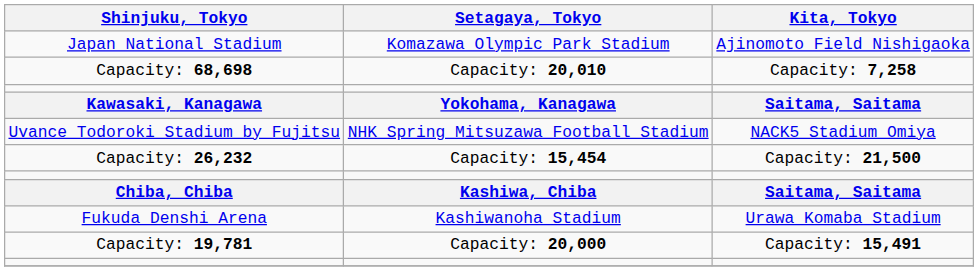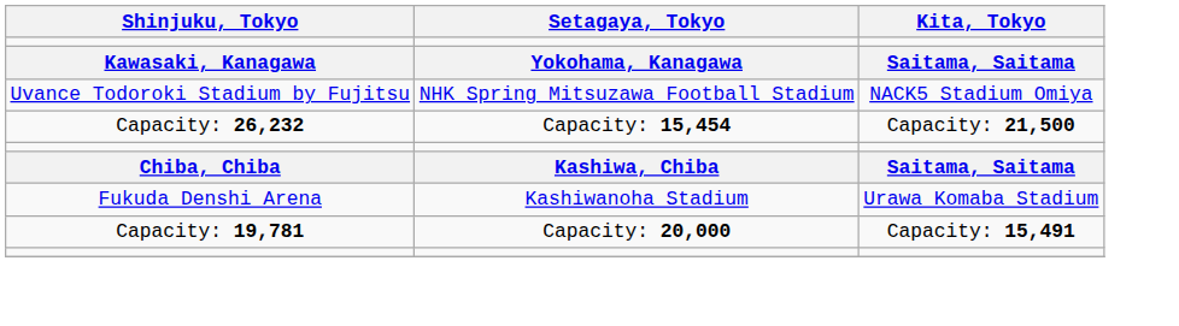 <table class="wikitable" style="text-align:center">
 <tr>
 <th><a href='#'>Shinjuku, Tokyo</a></th>
 <th><a href='#'>Setagaya, Tokyo</a></th>
 <th><a href='#'>Kita, Tokyo</a></th>
-</tr>
-<tr>
-<td><a href='#'>Japan National Stadium</a></td>
-<td><a href='#'>Komazawa Olympic Park Stadium</a></td>
-<td><a href='#'>Ajinomoto Field Nishigaoka</a></td>
-</tr>
-<tr>
-<td>Capacity: <strong>68,698</strong></td>
-<td>Capacity: <strong>20,010</strong></td>
-<td>Capacity: <strong>7,258</strong></td>
 </tr>
 <tr>
 <td></td>
 <td></td>
 <td></td>
 </tr>
 <tr>
 <th><a href='#'>Kawasaki, Kanagawa</a></th>
 <th><a href='#'>Yokohama, Kanagawa</a></th>
 <th><a href='#'>Saitama, Saitama</a></th>
 </tr>
 <tr>
 <td><a href='#'>Uvance Todoroki Stadium by Fujitsu</a></td>
 <td><a href='#'>NHK Spring Mitsuzawa Football Stadium</a></td>
 <td><a href='#'>NACK5 Stadium Omiya</a></td>
 </tr>
 <tr>
 <td>Capacity: <strong>26,232</strong></td>
 <td>Capacity: <strong>15,454</strong></td>
 <td>Capacity: <strong>21,500</strong></td>
 </tr>
 <tr>
 <td></td>
 <td></td>
 <td></td>
 </tr>
 <tr>
 <th><a href='#'>Chiba, Chiba</a></th>
 <th><a href='#'>Kashiwa, Chiba</a></th>
 <th><a href='#'>Saitama, Saitama</a></th>
 </tr>
 <tr>
 <td><a href='#'>Fukuda Denshi Arena</a></td>
 <td><a href='#'>Kashiwanoha Stadium</a></td>
 <td><a href='#'>Urawa Komaba Stadium</a></td>
 </tr>
 <tr>
 <td>Capacity: <strong>19,781</strong></td>
 <td>Capacity: <strong>20,000</strong></td>
 <td>Capacity: <strong>15,491</strong></td>
 </tr>
 <tr>
 <td></td>
 <td></td>
 <td></td>
 </tr>
 <tr>
 </tr>
 </table>
